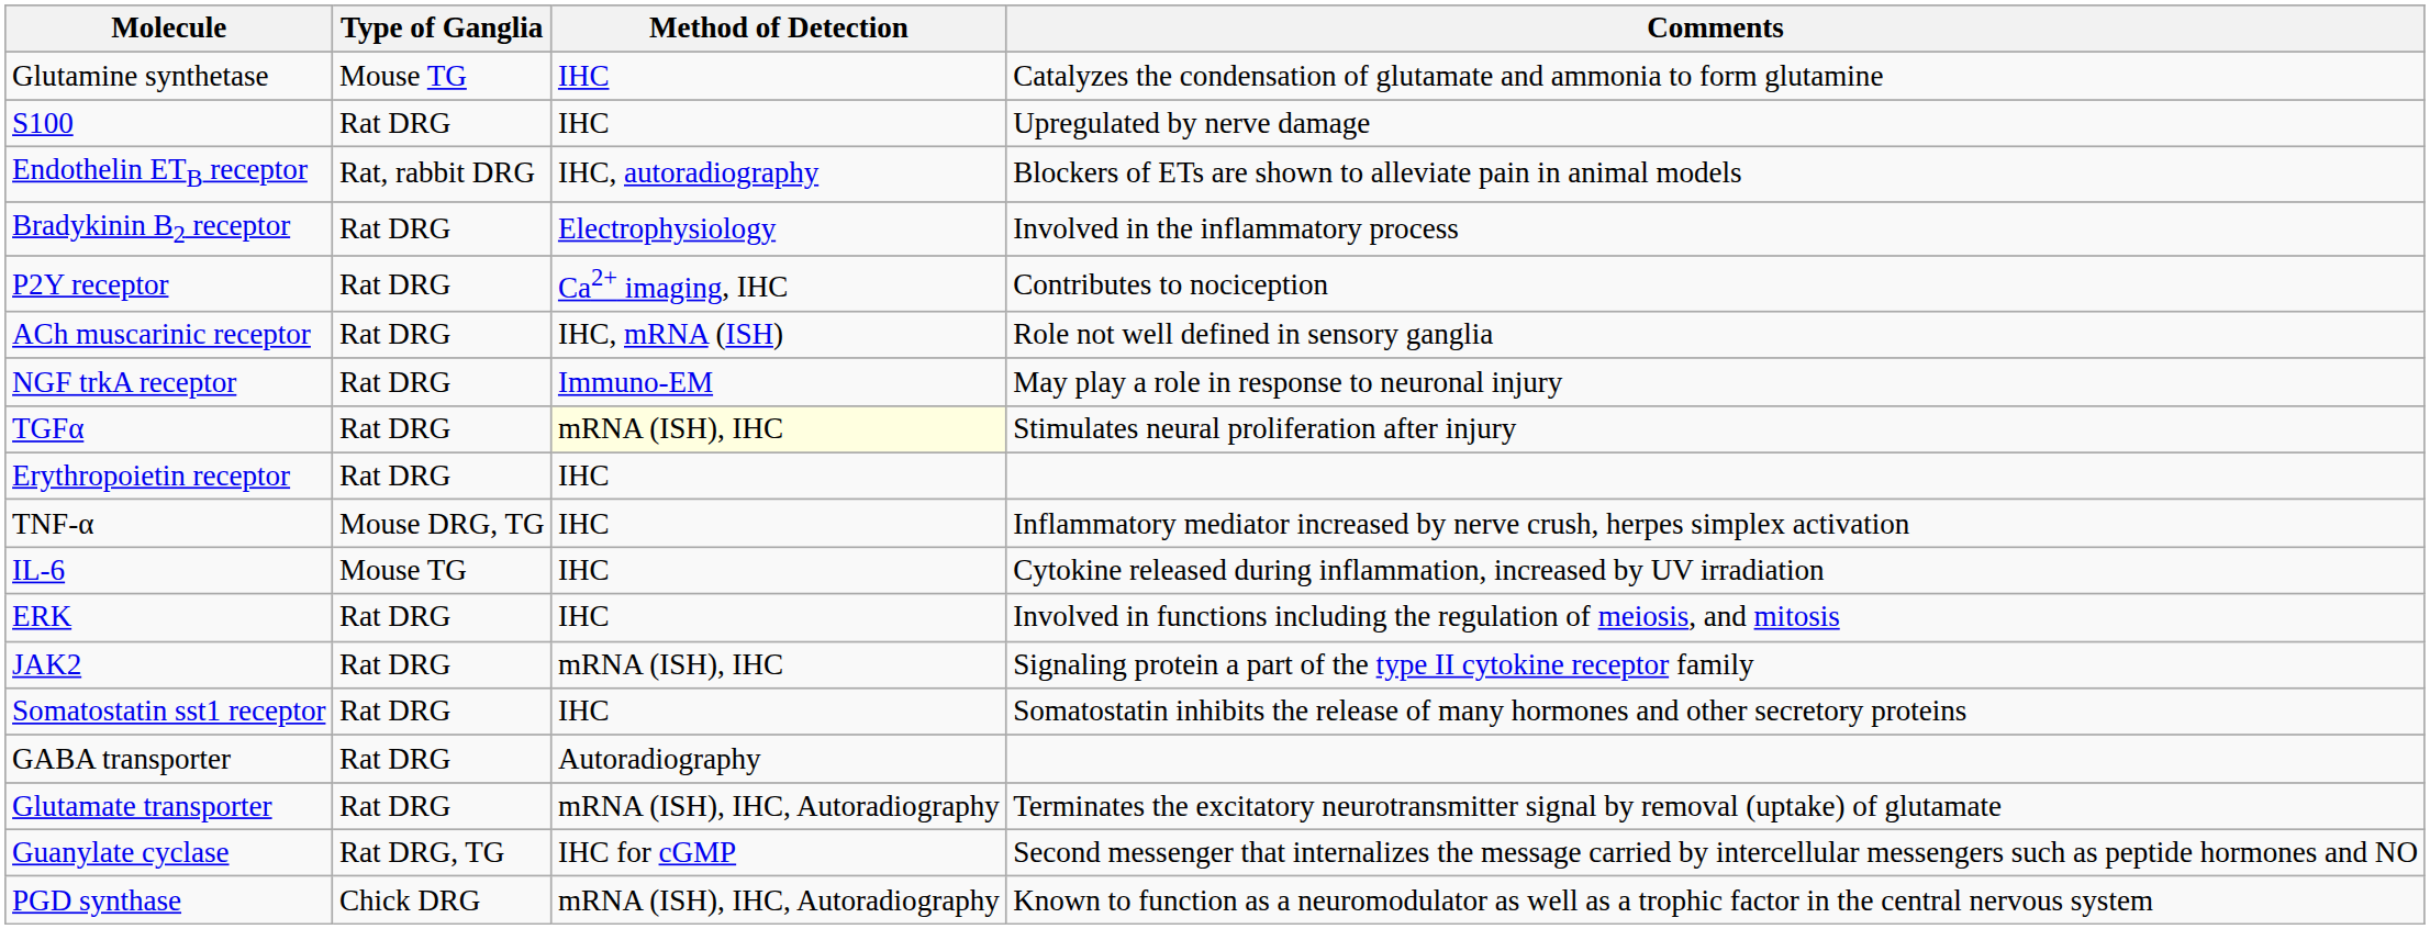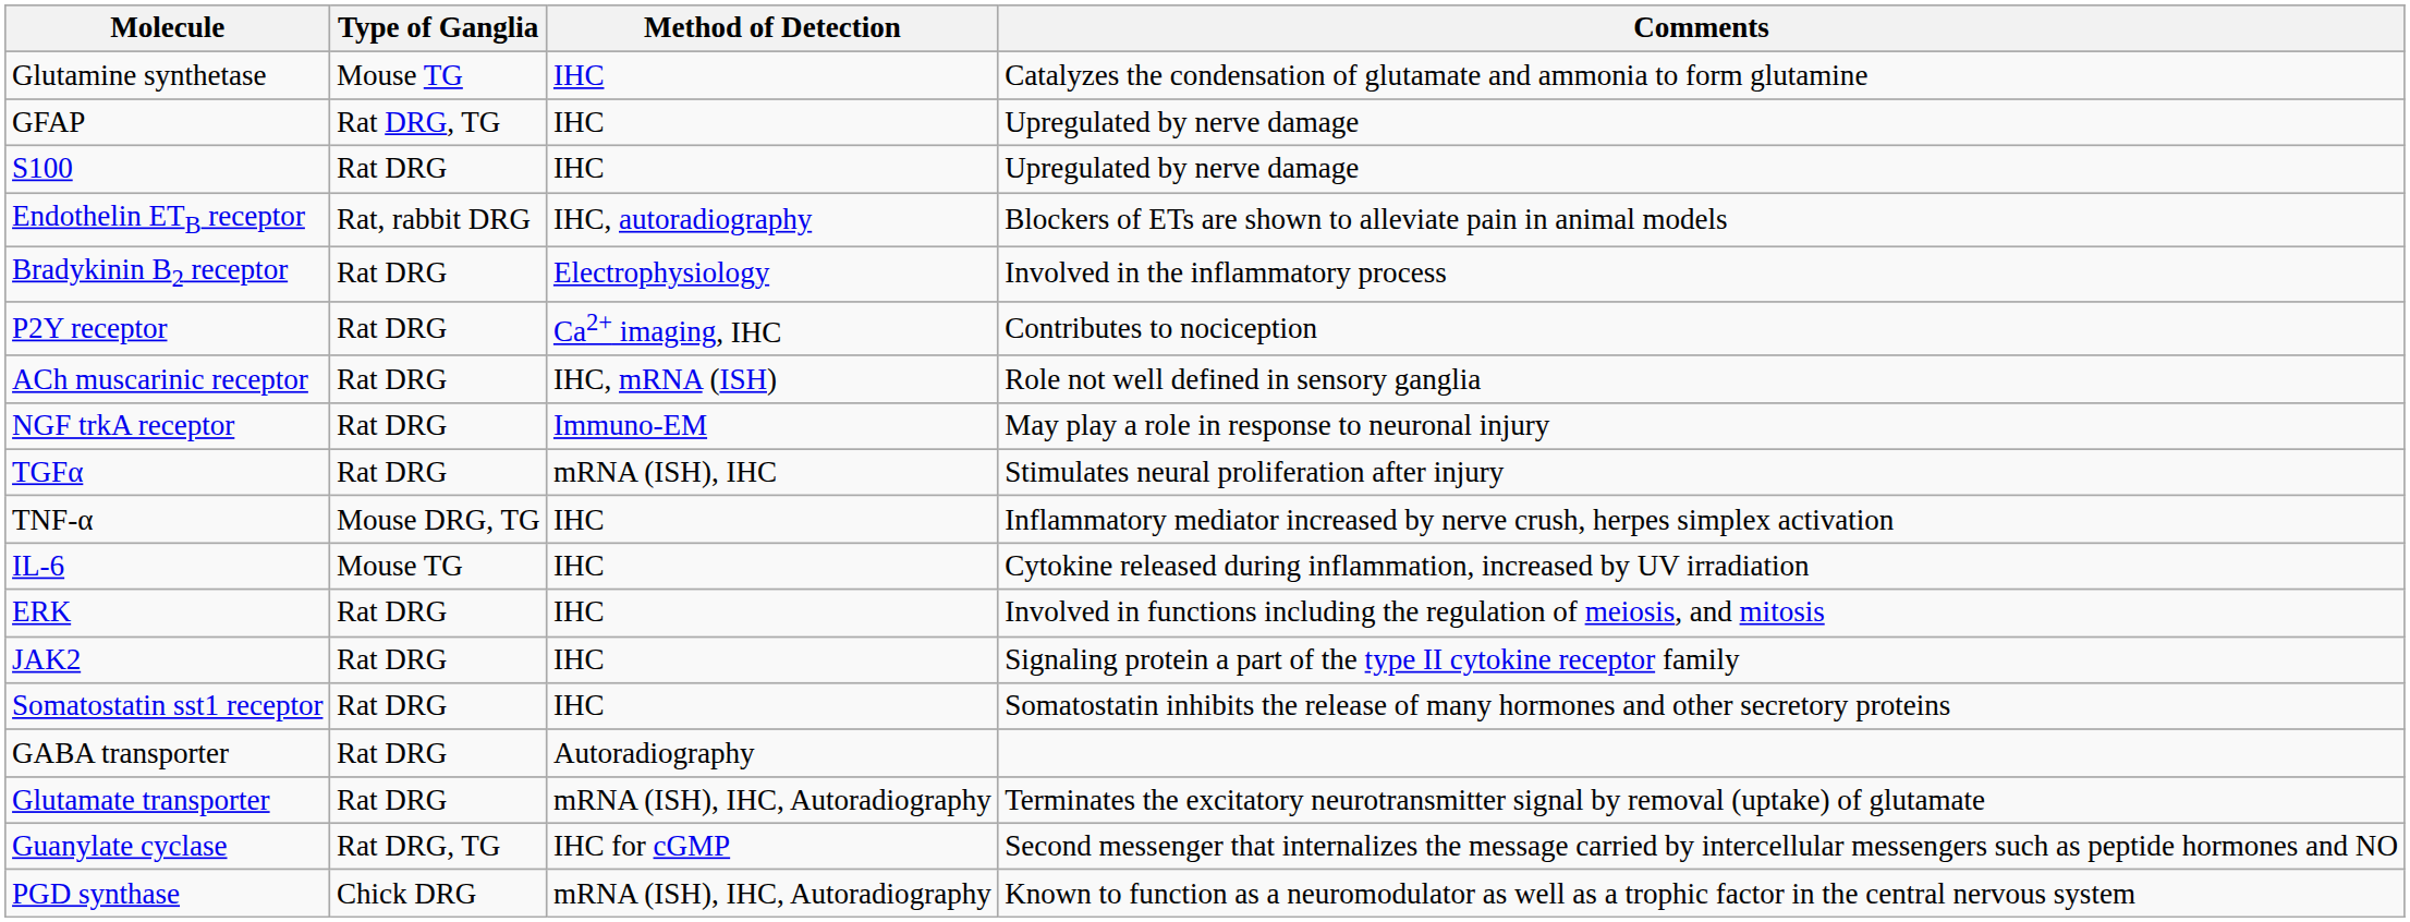 <table class="wikitable">
 <tr>
 <th>Molecule</th>
 <th>Type of Ganglia</th>
 <th>Method of Detection</th>
 <th>Comments</th>
 </tr>
 <tr>
 <td>Glutamine synthetase</td>
 <td>Mouse <a href='#'>TG</a></td>
 <td><a href='#'>IHC</a></td>
 <td>Catalyzes the condensation of glutamate and ammonia to form glutamine</td>
+</tr>
+<tr>
+<td>GFAP</td>
+<td>Rat <a href='#'>DRG</a>, TG</td>
+<td>IHC</td>
+<td>Upregulated by nerve damage</td>
 </tr>
 <tr>
 <td><a href='#'>S100</a></td>
 <td>Rat DRG</td>
 <td>IHC</td>
 <td>Upregulated by nerve damage</td>
 </tr>
 <tr>
 <td><a href='#'>Endothelin ET<sub>B</sub> receptor</a></td>
 <td>Rat, rabbit DRG</td>
 <td>IHC, <a href='#'>autoradiography</a></td>
 <td>Blockers of ETs are shown to alleviate pain in animal models</td>
 </tr>
 <tr>
 <td><a href='#'>Bradykinin B<sub>2</sub> receptor</a></td>
 <td>Rat DRG</td>
 <td><a href='#'>Electrophysiology</a></td>
 <td>Involved in the inflammatory process</td>
 </tr>
 <tr>
 <td><a href='#'>P2Y receptor</a></td>
 <td>Rat DRG</td>
 <td><a href='#'>Ca<sup>2+</sup> imaging</a>, IHC</td>
 <td>Contributes to nociception</td>
 </tr>
 <tr>
 <td><a href='#'>ACh muscarinic receptor</a></td>
 <td>Rat DRG</td>
 <td>IHC, <a href='#'>mRNA</a> (<a href='#'>ISH</a>)</td>
 <td>Role not well defined in sensory ganglia</td>
 </tr>
 <tr>
 <td><a href='#'>NGF trkA receptor</a></td>
 <td>Rat DRG</td>
 <td><a href='#'>Immuno-EM</a></td>
 <td>May play a role in response to neuronal injury</td>
 </tr>
 <tr>
 <td><a href='#'>TGFα</a></td>
 <td>Rat DRG</td>
-<td style="background: lightyellow;">mRNA (ISH), IHC</td>
+<td>mRNA (ISH), IHC</td>
 <td>Stimulates neural proliferation after injury</td>
-</tr>
-<tr>
-<td><a href='#'>Erythropoietin receptor</a></td>
-<td>Rat DRG</td>
-<td>IHC</td>
-<td></td>
 </tr>
 <tr>
 <td>TNF-α</td>
 <td>Mouse DRG, TG</td>
 <td>IHC</td>
 <td>Inflammatory mediator increased by nerve crush, herpes simplex activation</td>
 </tr>
 <tr>
 <td><a href='#'>IL-6</a></td>
 <td>Mouse TG</td>
 <td>IHC</td>
 <td>Cytokine released during inflammation, increased by UV irradiation</td>
 </tr>
 <tr>
 <td><a href='#'>ERK</a></td>
 <td>Rat DRG</td>
 <td>IHC</td>
 <td>Involved in functions including the regulation of <a href='#'>meiosis</a>, and <a href='#'>mitosis</a></td>
 </tr>
 <tr>
 <td><a href='#'>JAK2</a></td>
 <td>Rat DRG</td>
-<td>mRNA (ISH), IHC</td>
+<td>IHC</td>
 <td>Signaling protein a part of the <a href='#'>type II cytokine receptor</a> family</td>
 </tr>
 <tr>
 <td><a href='#'>Somatostatin sst1 receptor</a></td>
 <td>Rat DRG</td>
 <td>IHC</td>
 <td>Somatostatin inhibits the release of many hormones and other secretory proteins</td>
 </tr>
 <tr>
 <td>GABA transporter</td>
 <td>Rat DRG</td>
 <td>Autoradiography</td>
 <td></td>
 </tr>
 <tr>
 <td><a href='#'>Glutamate transporter</a></td>
 <td>Rat DRG</td>
 <td>mRNA (ISH), IHC, Autoradiography</td>
 <td>Terminates the excitatory neurotransmitter signal by removal (uptake) of glutamate</td>
 </tr>
 <tr>
 <td><a href='#'>Guanylate cyclase</a></td>
 <td>Rat DRG, TG</td>
 <td>IHC for <a href='#'>cGMP</a></td>
 <td>Second messenger that internalizes the message carried by intercellular messengers such as peptide hormones and NO</td>
 </tr>
 <tr>
 <td><a href='#'>PGD synthase</a></td>
 <td>Chick DRG</td>
 <td>mRNA (ISH), IHC, Autoradiography</td>
 <td>Known to function as a neuromodulator as well as a trophic factor in the central nervous system</td>
 </tr>
 </table>
